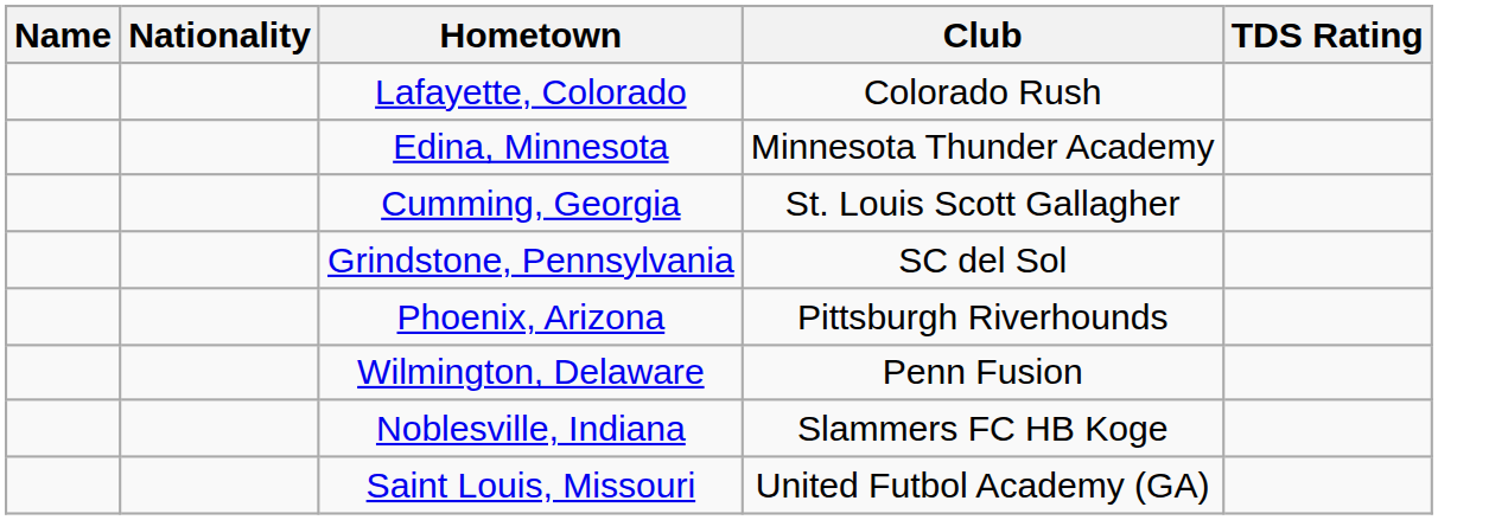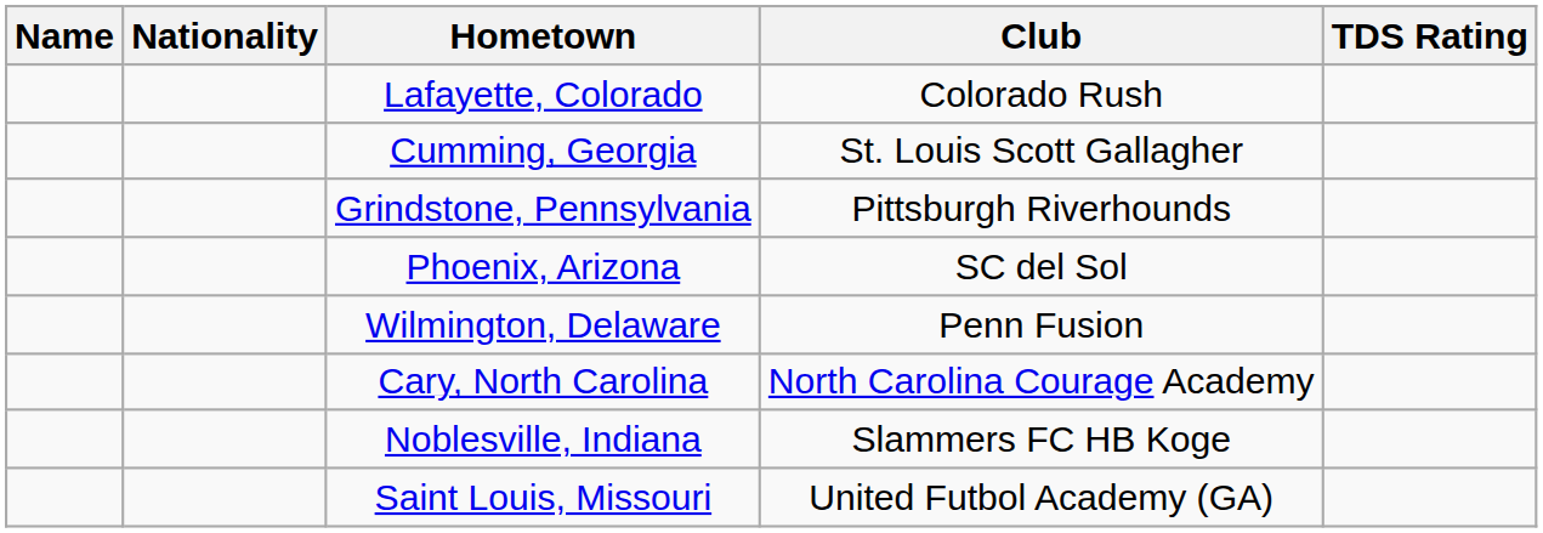 <table class="wikitable" style="font-size:90%; text-align: center;" border="1">
 <tr>
 <th>Name</th>
 <th>Nationality</th>
 <th>Hometown</th>
 <th>Club</th>
 <th>TDS Rating</th>
 </tr>
 <tr>
 <td></td>
 <td></td>
 <td><a href='#'>Lafayette, Colorado</a></td>
 <td>Colorado Rush</td>
 <td></td>
 </tr>
 <tr>
 <td></td>
 <td></td>
-<td><a href='#'>Edina, Minnesota</a></td>
-<td>Minnesota Thunder Academy</td>
-<td></td>
-</tr>
-<tr>
-<td></td>
-<td></td>
 <td><a href='#'>Cumming, Georgia</a></td>
 <td>St. Louis Scott Gallagher</td>
 <td></td>
 </tr>
 <tr>
 <td></td>
 <td></td>
 <td><a href='#'>Grindstone, Pennsylvania</a></td>
-<td>SC del Sol</td>
+<td>Pittsburgh Riverhounds</td>
 <td></td>
 </tr>
 <tr>
 <td></td>
 <td></td>
 <td><a href='#'>Phoenix, Arizona</a></td>
-<td>Pittsburgh Riverhounds</td>
+<td>SC del Sol</td>
 <td></td>
 </tr>
 <tr>
 <td></td>
 <td></td>
 <td><a href='#'>Wilmington, Delaware</a></td>
 <td>Penn Fusion</td>
+<td></td>
+</tr>
+<tr>
+<td></td>
+<td></td>
+<td><a href='#'>Cary, North Carolina</a></td>
+<td><a href='#'>North Carolina Courage</a> Academy</td>
 <td></td>
 </tr>
 <tr>
 <td></td>
 <td></td>
 <td><a href='#'>Noblesville, Indiana</a></td>
 <td>Slammers FC HB Koge</td>
 <td></td>
 </tr>
 <tr>
 <td></td>
 <td></td>
 <td><a href='#'>Saint Louis, Missouri</a></td>
 <td>United Futbol Academy (GA)</td>
 <td></td>
 </tr>
 </table>
